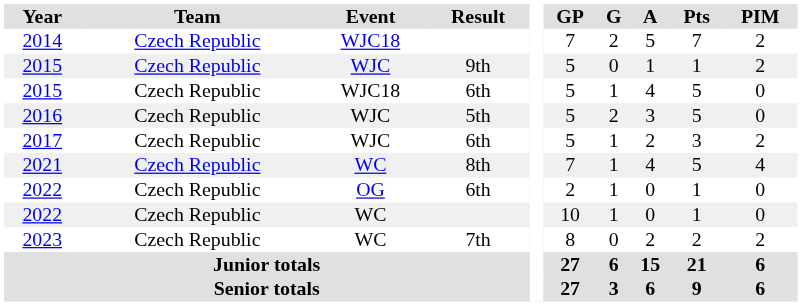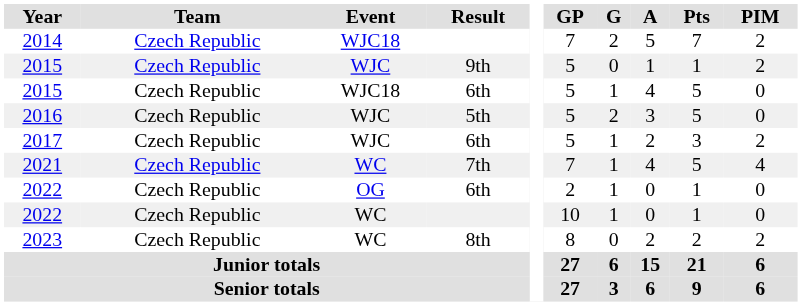 <table border="0" cellpadding="1" cellspacing="0" style="text-align:center; width:40em">
 <tr ALIGN="center" bgcolor="#e0e0e0">
 <th>Year</th>
 <th>Team</th>
 <th>Event</th>
 <th>Result</th>
 <th rowspan="99" bgcolor="#ffffff"> </th>
 <th>GP</th>
 <th>G</th>
 <th>A</th>
 <th>Pts</th>
 <th>PIM</th>
 </tr>
 <tr>
 <td><a href='#'>2014</a></td>
 <td><a href='#'>Czech Republic</a></td>
 <td><a href='#'>WJC18</a></td>
 <td></td>
 <td>7</td>
 <td>2</td>
 <td>5</td>
 <td>7</td>
 <td>2</td>
 </tr>
 <tr bgcolor="#f0f0f0">
 <td><a href='#'>2015</a></td>
 <td><a href='#'>Czech Republic</a></td>
 <td><a href='#'>WJC</a></td>
 <td>9th</td>
 <td>5</td>
 <td>0</td>
 <td>1</td>
 <td>1</td>
 <td>2</td>
 </tr>
 <tr>
 <td><a href='#'>2015</a></td>
 <td>Czech Republic</td>
 <td>WJC18</td>
 <td>6th</td>
 <td>5</td>
 <td>1</td>
 <td>4</td>
 <td>5</td>
 <td>0</td>
 </tr>
 <tr bgcolor="#f0f0f0">
 <td><a href='#'>2016</a></td>
 <td>Czech Republic</td>
 <td>WJC</td>
 <td>5th</td>
 <td>5</td>
 <td>2</td>
 <td>3</td>
 <td>5</td>
 <td>0</td>
 </tr>
 <tr>
 <td><a href='#'>2017</a></td>
 <td>Czech Republic</td>
 <td>WJC</td>
 <td>6th</td>
 <td>5</td>
 <td>1</td>
 <td>2</td>
 <td>3</td>
 <td>2</td>
 </tr>
 <tr bgcolor="#f0f0f0">
 <td><a href='#'>2021</a></td>
 <td><a href='#'>Czech Republic</a></td>
 <td><a href='#'>WC</a></td>
-<td>8th</td>
+<td>7th</td>
 <td>7</td>
 <td>1</td>
 <td>4</td>
 <td>5</td>
 <td>4</td>
 </tr>
 <tr>
 <td><a href='#'>2022</a></td>
 <td>Czech Republic</td>
 <td><a href='#'>OG</a></td>
 <td>6th</td>
 <td>2</td>
 <td>1</td>
 <td>0</td>
 <td>1</td>
 <td>0</td>
 </tr>
 <tr bgcolor="#f0f0f0">
 <td><a href='#'>2022</a></td>
 <td>Czech Republic</td>
 <td>WC</td>
 <td></td>
 <td>10</td>
 <td>1</td>
 <td>0</td>
 <td>1</td>
 <td>0</td>
 </tr>
 <tr>
 <td><a href='#'>2023</a></td>
 <td>Czech Republic</td>
 <td>WC</td>
-<td>7th</td>
+<td>8th</td>
 <td>8</td>
 <td>0</td>
 <td>2</td>
 <td>2</td>
 <td>2</td>
 </tr>
 <tr bgcolor="#e0e0e0">
 <th colspan="4">Junior totals</th>
 <th>27</th>
 <th>6</th>
 <th>15</th>
 <th>21</th>
 <th>6</th>
 </tr>
 <tr bgcolor="#e0e0e0">
 <th colspan="4">Senior totals</th>
 <th>27</th>
 <th>3</th>
 <th>6</th>
 <th>9</th>
 <th>6</th>
 </tr>
 </table>
